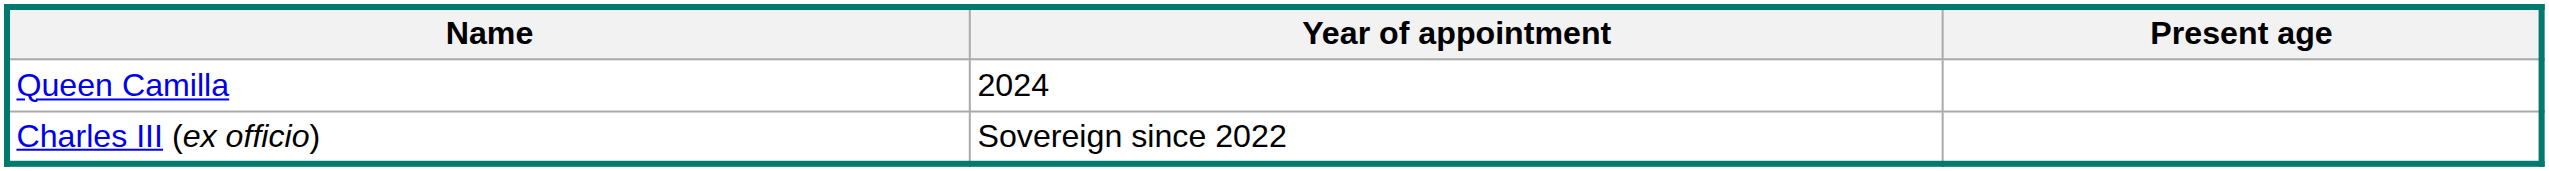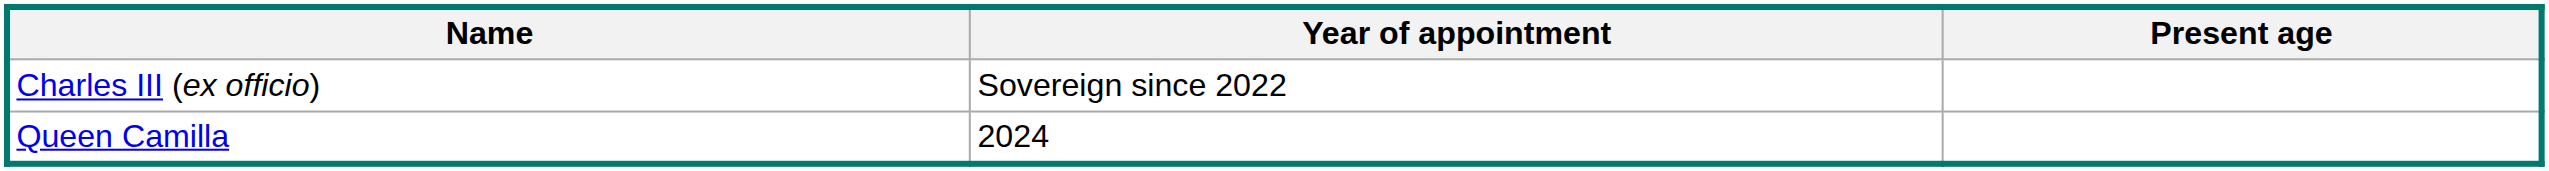 <table class="wikitable" style="width:100%; background:white; border:#01796f solid;">
 <tr>
 <th>Name</th>
 <th><strong>Year of appointment</strong></th>
 <th><strong>Present age</strong></th>
 </tr>
 <tr>
+<td><a href='#'>Charles III</a> (<em>ex officio</em>)</td>
+<td>Sovereign since 2022</td>
+<td></td>
+</tr>
+<tr>
 <td><a href='#'>Queen Camilla</a> </td>
 <td>2024</td>
 <td></td>
 </tr>
-<tr>
-<td><a href='#'>Charles III</a> (<em>ex officio</em>)</td>
-<td>Sovereign since 2022</td>
-<td></td>
-</tr>
 </table>
